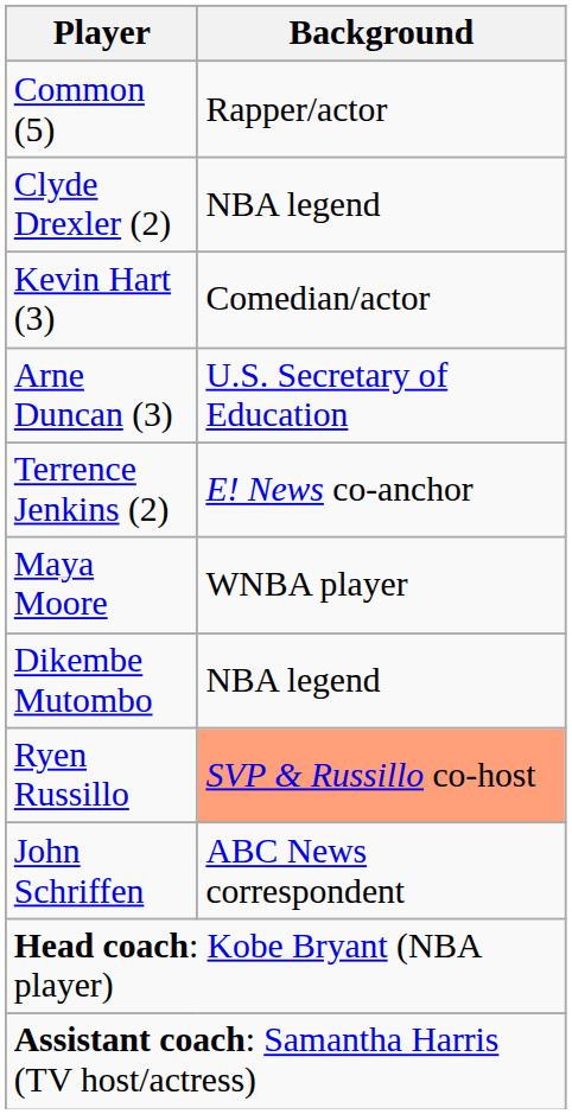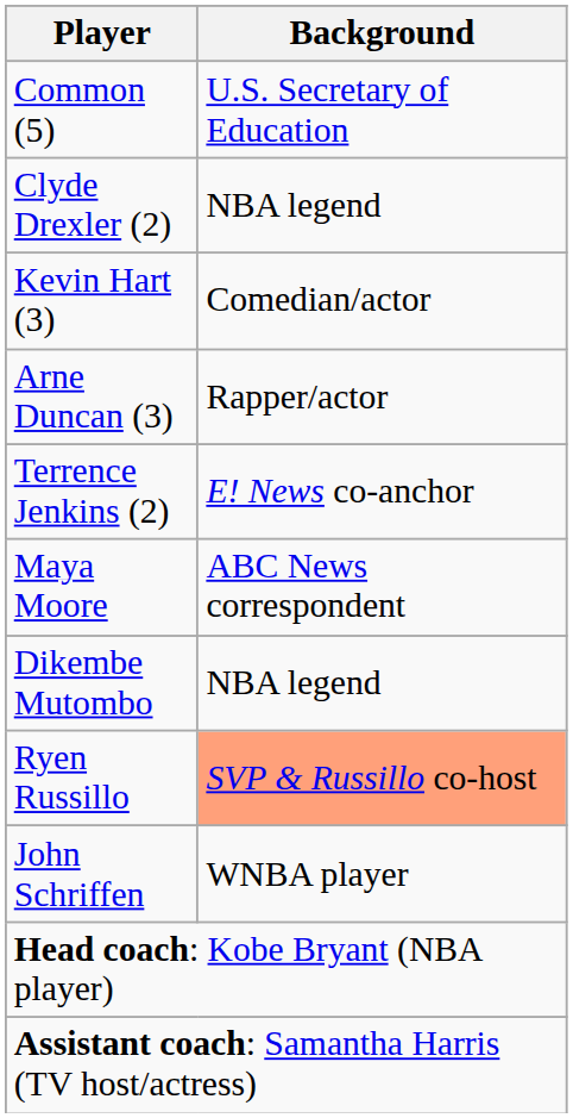 <table class="wikitable">
 <tr>
 <th width=80>Player</th>
 <th width=160>Background</th>
 </tr>
 <tr>
 <td><a href='#'>Common</a> (5)</td>
-<td>Rapper/actor</td>
+<td><a href='#'>U.S. Secretary of Education</a></td>
 </tr>
 <tr>
 <td><a href='#'>Clyde Drexler</a> (2)</td>
 <td>NBA legend</td>
 </tr>
 <tr>
 <td><a href='#'>Kevin Hart</a> (3)</td>
 <td>Comedian/actor</td>
 </tr>
 <tr>
 <td><a href='#'>Arne Duncan</a> (3)</td>
-<td><a href='#'>U.S. Secretary of Education</a></td>
+<td>Rapper/actor</td>
 </tr>
 <tr>
 <td><a href='#'>Terrence Jenkins</a> (2)</td>
 <td><em><a href='#'>E! News</a></em> co-anchor</td>
 </tr>
 <tr>
 <td><a href='#'>Maya Moore</a></td>
-<td>WNBA player</td>
+<td><a href='#'>ABC News</a> correspondent</td>
 </tr>
 <tr>
 <td><a href='#'>Dikembe Mutombo</a></td>
 <td>NBA legend</td>
 </tr>
 <tr>
 <td><a href='#'>Ryen Russillo</a></td>
 <td style="background: lightsalmon;"><em><a href='#'>SVP & Russillo</a></em> co-host</td>
 </tr>
 <tr>
 <td><a href='#'>John Schriffen</a></td>
-<td><a href='#'>ABC News</a> correspondent</td>
+<td>WNBA player</td>
 </tr>
 <tr>
 <td colspan="3"><strong>Head coach</strong>: <a href='#'>Kobe Bryant</a> (NBA player)</td>
 </tr>
 <tr>
 <td colspan="3"><strong>Assistant coach</strong>: <a href='#'>Samantha Harris</a> (TV host/actress)</td>
 </tr>
 </table>
